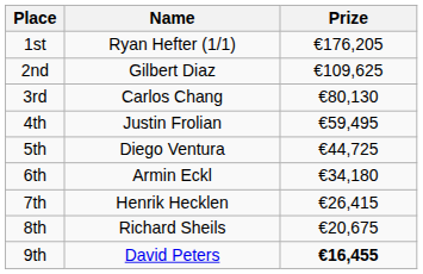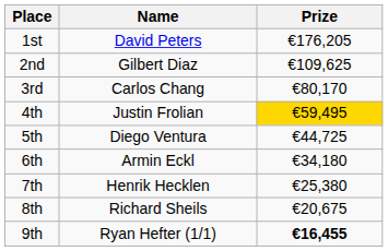 <table class="wikitable">
 <tr>
 <th width="50">Place</th>
 <th width="200">Name</th>
 <th width="125">Prize</th>
 </tr>
 <tr>
 <td align="center">1st</td>
-<td align="center">Ryan Hefter (1/1)</td>
+<td align="center"><a href='#'>David Peters</a></td>
 <td align="center">€176,205</td>
 </tr>
 <tr>
 <td align="center">2nd</td>
 <td align="center">Gilbert Diaz</td>
 <td align="center">€109,625</td>
 </tr>
 <tr>
 <td align="center">3rd</td>
 <td align="center">Carlos Chang</td>
-<td align="center">€80,130</td>
+<td align="center">€80,170</td>
 </tr>
 <tr>
 <td align="center">4th</td>
 <td align="center">Justin Frolian</td>
-<td align="center">€59,495</td>
+<td align="center" style="background: gold;">€59,495</td>
 </tr>
 <tr>
 <td align="center">5th</td>
 <td align="center">Diego Ventura</td>
 <td align="center">€44,725</td>
 </tr>
 <tr>
 <td align="center">6th</td>
 <td align="center">Armin Eckl</td>
 <td align="center">€34,180</td>
 </tr>
 <tr>
 <td align="center">7th</td>
 <td align="center">Henrik Hecklen</td>
-<td align="center">€26,415</td>
+<td align="center">€25,380</td>
 </tr>
 <tr>
 <td align="center">8th</td>
 <td align="center">Richard Sheils</td>
 <td align="center">€20,675</td>
 </tr>
 <tr>
 <td align="center">9th</td>
-<td align="center"><a href='#'>David Peters</a></td>
+<td align="center">Ryan Hefter (1/1)</td>
 <td align="center"><strong>€16,455</strong></td>
 </tr>
 </table>
